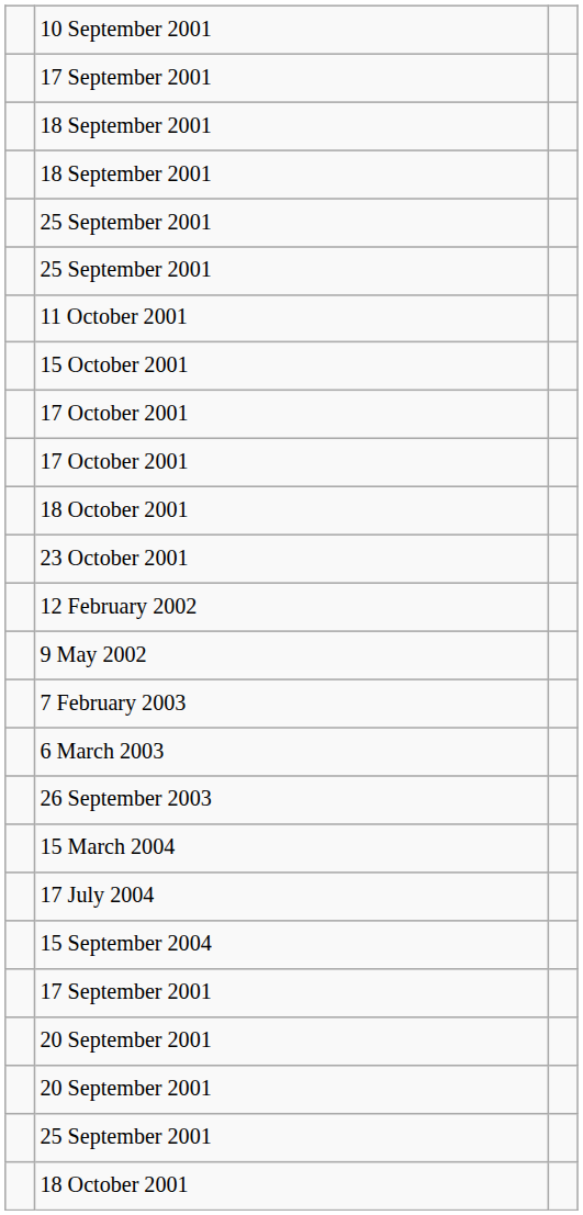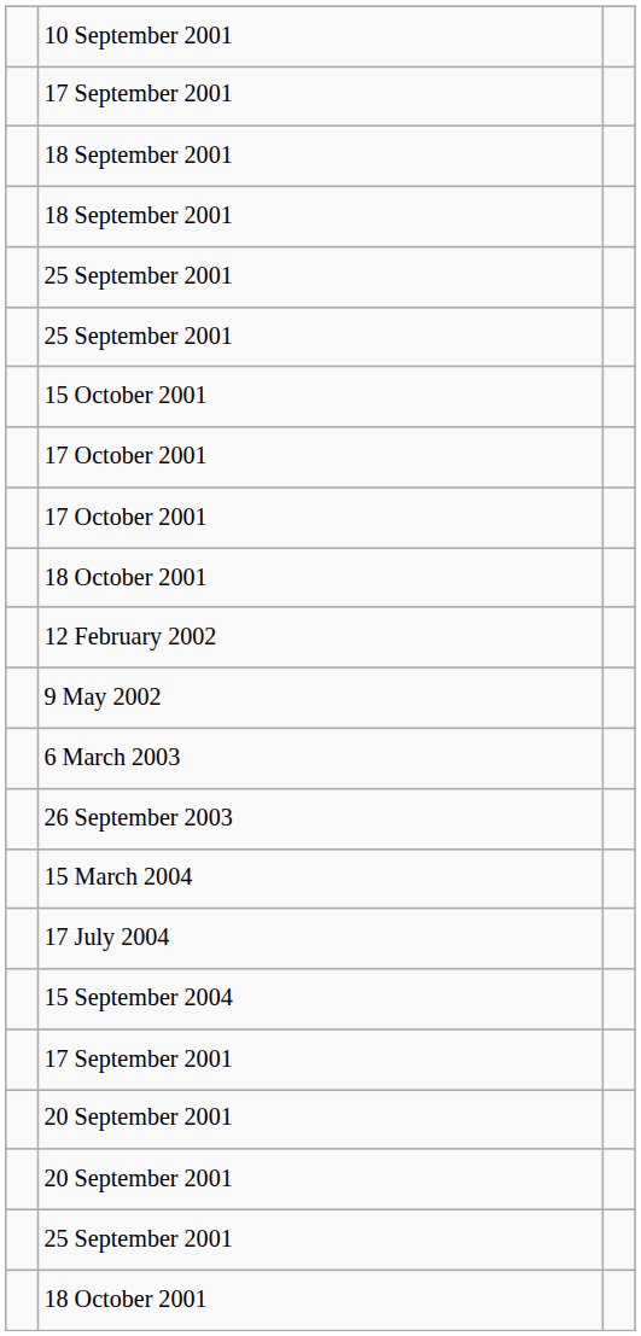 <table class="wikitable" style="font-size: 80%; float: left; width: 26em; margin-right: 1em; height: 700px">
 <tr>
 <td></td>
 <td>10 September 2001</td>
 <td></td>
 </tr>
 <tr>
 <td></td>
 <td>17 September 2001</td>
 <td></td>
 </tr>
 <tr>
 <td></td>
 <td>18 September 2001</td>
 <td></td>
 </tr>
 <tr>
 <td></td>
 <td>18 September 2001</td>
 <td></td>
 </tr>
 <tr>
 <td></td>
 <td>25 September 2001</td>
 <td></td>
 </tr>
 <tr>
 <td></td>
 <td>25 September 2001</td>
 <td></td>
 </tr>
 <tr>
 <td></td>
-<td>11 October 2001</td>
-<td></td>
-</tr>
-<tr>
-<td></td>
 <td>15 October 2001</td>
 <td></td>
 </tr>
 <tr>
 <td></td>
 <td>17 October 2001</td>
 <td></td>
 </tr>
 <tr>
 <td></td>
 <td>17 October 2001</td>
 <td></td>
 </tr>
 <tr>
 <td></td>
 <td>18 October 2001</td>
 <td></td>
 </tr>
 <tr>
 <td></td>
-<td>23 October 2001</td>
-<td></td>
-</tr>
-<tr>
-<td></td>
 <td>12 February 2002</td>
 <td></td>
 </tr>
 <tr>
 <td></td>
 <td>9 May 2002</td>
-<td></td>
-</tr>
-<tr>
-<td></td>
-<td>7 February 2003</td>
 <td></td>
 </tr>
 <tr>
 <td></td>
 <td>6 March 2003</td>
 <td></td>
 </tr>
 <tr>
 <td></td>
 <td>26 September 2003</td>
 <td></td>
 </tr>
 <tr>
 <td></td>
 <td>15 March 2004</td>
 <td></td>
 </tr>
 <tr>
 <td></td>
 <td>17 July 2004</td>
 <td></td>
 </tr>
 <tr>
 <td></td>
 <td>15 September 2004</td>
 <td></td>
 </tr>
 <tr>
 <td></td>
 <td>17 September 2001</td>
 <td></td>
 </tr>
 <tr>
 <td></td>
 <td>20 September 2001</td>
 <td></td>
 </tr>
 <tr>
 <td></td>
 <td>20 September 2001</td>
 <td></td>
 </tr>
 <tr>
 <td></td>
 <td>25 September 2001</td>
 <td></td>
 </tr>
 <tr>
 <td></td>
 <td>18 October 2001</td>
 <td></td>
 </tr>
 </table>
